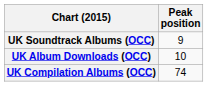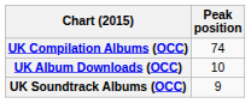 <table class="wikitable sortable plainrowheaders" style="text-align:center">
 <tr>
 <th scope="col">Chart (2015)</th>
 <th scope="col">Peak<br>position</th>
 </tr>
 <tr>
-<th scope="row">UK Soundtrack Albums (<a href='#'>OCC</a>)</th>
-<td>9</td>
+<th scope="row"><a href='#'>UK Compilation Albums</a> (<a href='#'>OCC</a>)</th>
+<td>74</td>
 </tr>
 <tr>
 <th scope="row"><a href='#'>UK Album Downloads</a> (<a href='#'>OCC</a>)</th>
 <td>10</td>
 </tr>
 <tr>
-<th scope="row"><a href='#'>UK Compilation Albums</a> (<a href='#'>OCC</a>)</th>
-<td>74</td>
+<th scope="row">UK Soundtrack Albums (<a href='#'>OCC</a>)</th>
+<td>9</td>
 </tr>
 </table>
